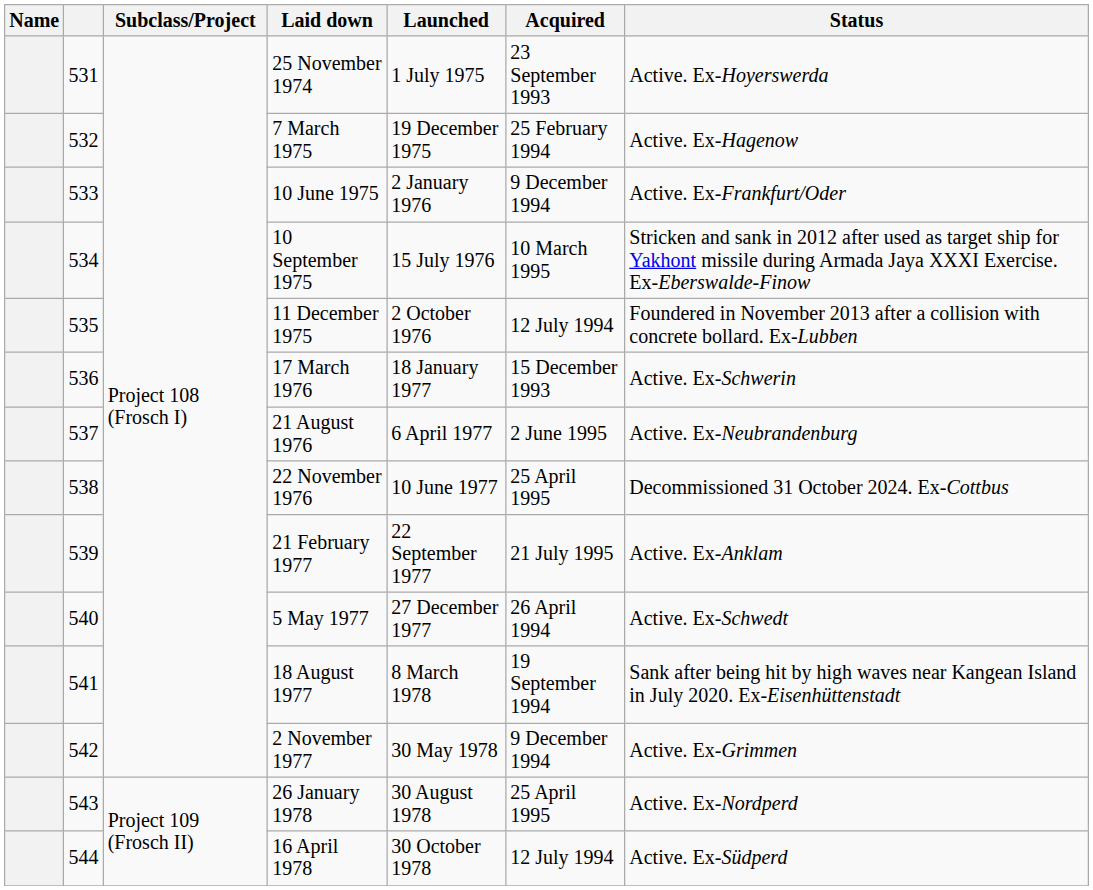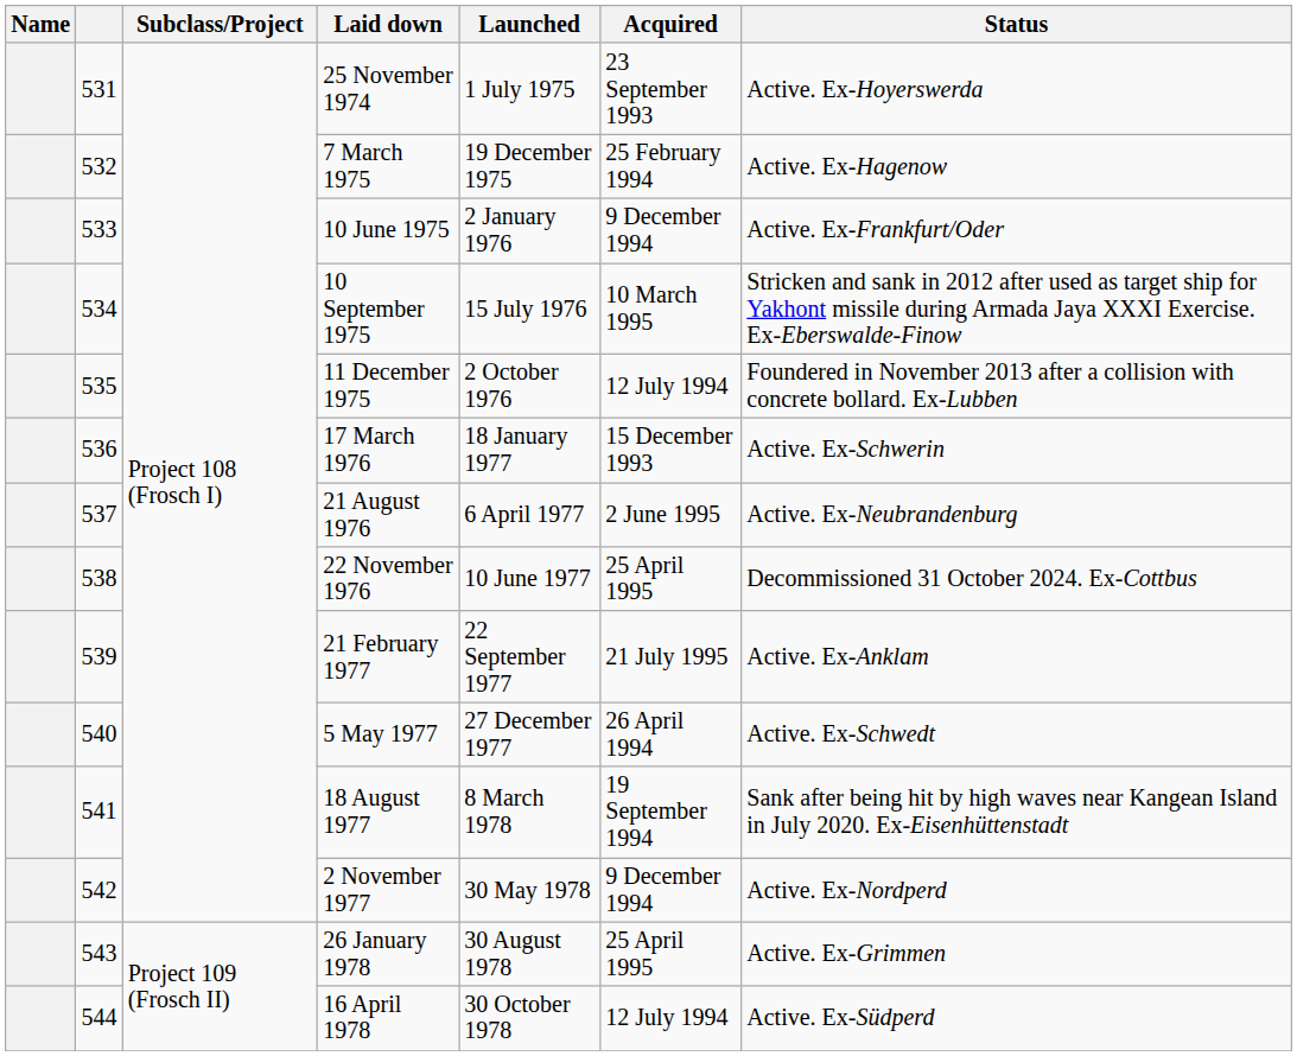 <table class="sortable wikitable plainrowheaders">
 <tr>
 <th scope="col">Name</th>
 <th scope="col"></th>
 <th scope="col">Subclass/Project</th>
 <th scope="col">Laid down</th>
 <th scope="col">Launched</th>
 <th scope="col">Acquired</th>
 <th scope="col">Status</th>
 </tr>
 <tr>
 <th scope="row"></th>
 <td>531</td>
 <td rowspan= 12>Project 108 (Frosch I)</td>
 <td>25 November 1974</td>
 <td>1 July 1975</td>
 <td>23 September 1993</td>
 <td>Active. Ex-<em>Hoyerswerda</em></td>
 </tr>
 <tr>
 <th scope="row"></th>
 <td>532</td>
 <td>7 March 1975</td>
 <td>19 December 1975</td>
 <td>25 February 1994</td>
 <td>Active. Ex-<em>Hagenow</em></td>
 </tr>
 <tr>
 <th scope="row"></th>
 <td>533</td>
 <td>10 June 1975</td>
 <td>2 January 1976</td>
 <td>9 December 1994</td>
 <td>Active. Ex-<em>Frankfurt/Oder</em></td>
 </tr>
 <tr>
 <th scope="row"></th>
 <td>534</td>
 <td>10 September 1975</td>
 <td>15 July 1976</td>
 <td>10 March 1995</td>
 <td>Stricken and sank in 2012 after used as target ship for <a href='#'>Yakhont</a> missile during Armada Jaya XXXI Exercise. Ex-<em>Eberswalde-Finow</em></td>
 </tr>
 <tr>
 <th scope="row"></th>
 <td>535</td>
 <td>11 December 1975</td>
 <td>2 October 1976</td>
 <td>12 July 1994</td>
 <td>Foundered in November 2013 after a collision with concrete bollard. Ex-<em>Lubben</em></td>
 </tr>
 <tr>
 <th scope="row"></th>
 <td>536</td>
 <td>17 March 1976</td>
 <td>18 January 1977</td>
 <td>15 December 1993</td>
 <td>Active. Ex-<em>Schwerin</em></td>
 </tr>
 <tr>
 <th scope="row"></th>
 <td>537</td>
 <td>21 August 1976</td>
 <td>6 April 1977</td>
 <td>2 June 1995</td>
 <td>Active. Ex-<em>Neubrandenburg</em></td>
 </tr>
 <tr>
 <th scope="row"></th>
 <td>538</td>
 <td>22 November 1976</td>
 <td>10 June 1977</td>
 <td>25 April 1995</td>
 <td>Decommissioned 31 October 2024. Ex-<em>Cottbus</em></td>
 </tr>
 <tr>
 <th scope="row"></th>
 <td>539</td>
 <td>21 February 1977</td>
 <td>22 September 1977</td>
 <td>21 July 1995</td>
 <td>Active. Ex-<em>Anklam</em></td>
 </tr>
 <tr>
 <th scope="row"></th>
 <td>540</td>
 <td>5 May 1977</td>
 <td>27 December 1977</td>
 <td>26 April 1994</td>
 <td>Active. Ex-<em>Schwedt</em></td>
 </tr>
 <tr>
 <th scope="row"></th>
 <td>541</td>
 <td>18 August 1977</td>
 <td>8 March 1978</td>
 <td>19 September 1994</td>
 <td>Sank after being hit by high waves near Kangean Island in July 2020. Ex-<em>Eisenhüttenstadt</em></td>
 </tr>
 <tr>
 <th scope="row"></th>
 <td>542</td>
 <td>2 November 1977</td>
 <td>30 May 1978</td>
 <td>9 December 1994</td>
-<td>Active. Ex-<em>Grimmen</em></td>
+<td>Active. Ex-<em>Nordperd</em></td>
 </tr>
 <tr>
 <th scope="row"></th>
 <td>543</td>
 <td rowspan= 2>Project 109 (Frosch II)</td>
 <td>26 January 1978</td>
 <td>30 August 1978</td>
 <td>25 April 1995</td>
-<td>Active. Ex-<em>Nordperd</em></td>
+<td>Active. Ex-<em>Grimmen</em></td>
 </tr>
 <tr>
 <th scope="row"></th>
 <td>544</td>
 <td>16 April 1978</td>
 <td>30 October 1978</td>
 <td>12 July 1994</td>
 <td>Active. Ex-<em>Südperd</em></td>
 </tr>
 </table>
